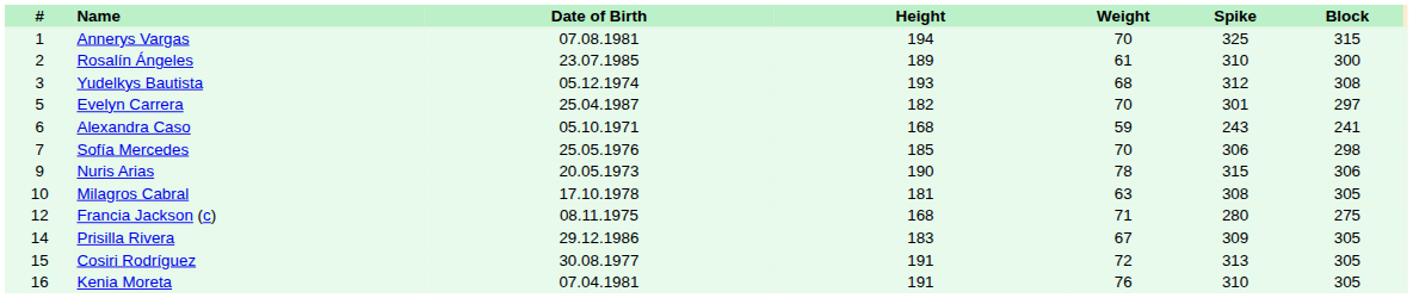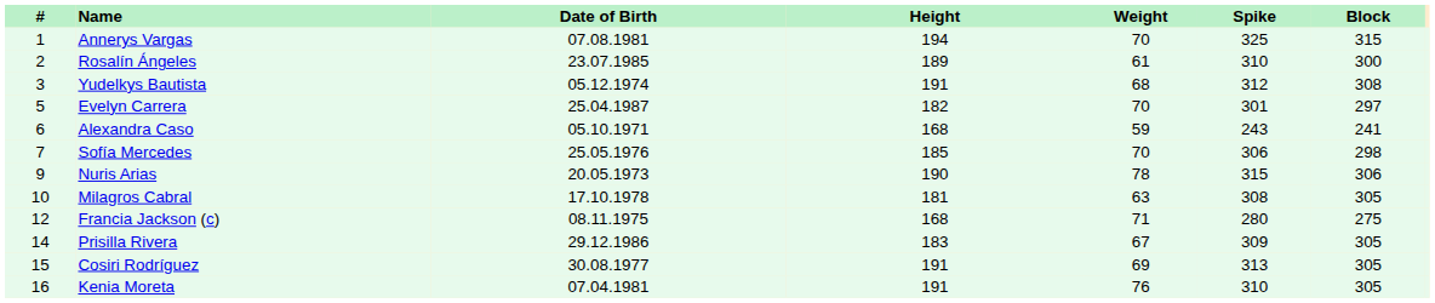 <table border=0 cellpadding=2 cellspacing=0  |- bgcolor=#FFECCE style="text-align:center; font-size:90%;" width=100%>
 <tr bgcolor=#BBF0C9>
 <th width=5%>#</th>
 <th width=25% align=left>Name</th>
 <th width=25%>Date of Birth</th>
 <th width=21%>Height</th>
 <th width=8%>Weight</th>
 <th width=8%>Spike</th>
 <th width=8%>Block</th>
 </tr>
 <tr bgcolor=#E7FAEC>
 <td>1</td>
 <td align=left><a href='#'>Annerys Vargas</a></td>
 <td>07.08.1981</td>
 <td>194</td>
 <td>70</td>
 <td>325</td>
 <td>315</td>
 <td></td>
 </tr>
 <tr bgcolor=#E7FAEC>
 <td>2</td>
 <td align=left><a href='#'>Rosalín Ángeles</a></td>
 <td>23.07.1985</td>
 <td>189</td>
 <td>61</td>
 <td>310</td>
 <td>300</td>
 <td></td>
 </tr>
 <tr bgcolor=#E7FAEC>
 <td>3</td>
 <td align=left><a href='#'>Yudelkys Bautista</a></td>
 <td>05.12.1974</td>
-<td>193</td>
+<td>191</td>
 <td>68</td>
 <td>312</td>
 <td>308</td>
 <td></td>
 </tr>
 <tr bgcolor=#E7FAEC>
 <td>5</td>
 <td align=left><a href='#'>Evelyn Carrera</a></td>
 <td>25.04.1987</td>
 <td>182</td>
 <td>70</td>
 <td>301</td>
 <td>297</td>
 <td></td>
 </tr>
 <tr bgcolor=#E7FAEC>
 <td>6</td>
 <td align=left><a href='#'>Alexandra Caso</a></td>
 <td>05.10.1971</td>
 <td>168</td>
 <td>59</td>
 <td>243</td>
 <td>241</td>
 <td></td>
 </tr>
 <tr bgcolor=#E7FAEC>
 <td>7</td>
 <td align=left><a href='#'>Sofía Mercedes</a></td>
 <td>25.05.1976</td>
 <td>185</td>
 <td>70</td>
 <td>306</td>
 <td>298</td>
 <td></td>
 </tr>
 <tr bgcolor=#E7FAEC>
 <td>9</td>
 <td align=left><a href='#'>Nuris Arias</a></td>
 <td>20.05.1973</td>
 <td>190</td>
 <td>78</td>
 <td>315</td>
 <td>306</td>
 <td></td>
 </tr>
 <tr bgcolor=#E7FAEC>
 <td>10</td>
 <td align=left><a href='#'>Milagros Cabral</a></td>
 <td>17.10.1978</td>
 <td>181</td>
 <td>63</td>
 <td>308</td>
 <td>305</td>
 <td></td>
 </tr>
 <tr bgcolor=#E7FAEC>
 <td>12</td>
 <td align=left><a href='#'>Francia Jackson</a> (<a href='#'>c</a>)</td>
 <td>08.11.1975</td>
 <td>168</td>
 <td>71</td>
 <td>280</td>
 <td>275</td>
 <td></td>
 </tr>
 <tr bgcolor=#E7FAEC>
 <td>14</td>
 <td align=left><a href='#'>Prisilla Rivera</a></td>
 <td>29.12.1986</td>
 <td>183</td>
 <td>67</td>
 <td>309</td>
 <td>305</td>
 <td></td>
 </tr>
 <tr bgcolor=#E7FAEC>
 <td>15</td>
 <td align=left><a href='#'>Cosiri Rodríguez</a></td>
 <td>30.08.1977</td>
 <td>191</td>
-<td>72</td>
+<td>69</td>
 <td>313</td>
 <td>305</td>
 <td></td>
 </tr>
 <tr bgcolor=#E7FAEC>
 <td>16</td>
 <td align=left><a href='#'>Kenia Moreta</a></td>
 <td>07.04.1981</td>
 <td>191</td>
 <td>76</td>
 <td>310</td>
 <td>305</td>
 <td></td>
 </tr>
 </table>
